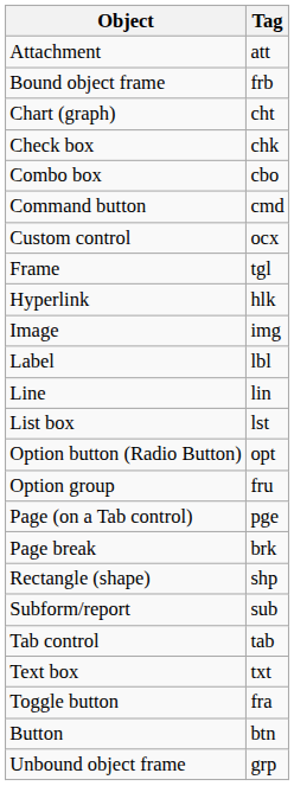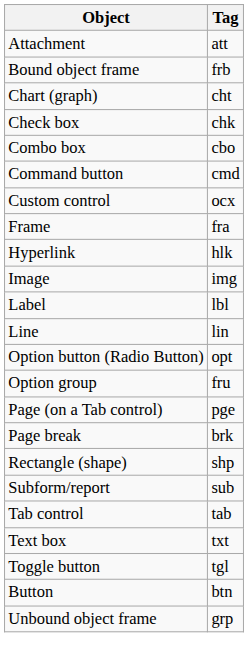 <table class="wikitable">
 <tr>
 <th>Object</th>
 <th>Tag</th>
 </tr>
 <tr>
 <td>Attachment</td>
 <td>att</td>
 </tr>
 <tr>
 <td>Bound object frame</td>
 <td>frb</td>
 </tr>
 <tr>
 <td>Chart (graph)</td>
 <td>cht</td>
 </tr>
 <tr>
 <td>Check box</td>
 <td>chk</td>
 </tr>
 <tr>
 <td>Combo box</td>
 <td>cbo</td>
 </tr>
 <tr>
 <td>Command button</td>
 <td>cmd</td>
 </tr>
 <tr>
 <td>Custom control</td>
 <td>ocx</td>
 </tr>
 <tr>
 <td>Frame</td>
-<td>tgl</td>
+<td>fra</td>
 </tr>
 <tr>
 <td>Hyperlink</td>
 <td>hlk</td>
 </tr>
 <tr>
 <td>Image</td>
 <td>img</td>
 </tr>
 <tr>
 <td>Label</td>
 <td>lbl</td>
 </tr>
 <tr>
 <td>Line</td>
 <td>lin</td>
-</tr>
-<tr>
-<td>List box</td>
-<td>lst</td>
 </tr>
 <tr>
 <td>Option button (Radio Button)</td>
 <td>opt</td>
 </tr>
 <tr>
 <td>Option group</td>
 <td>fru</td>
 </tr>
 <tr>
 <td>Page (on a Tab control)</td>
 <td>pge</td>
 </tr>
 <tr>
 <td>Page break</td>
 <td>brk</td>
 </tr>
 <tr>
 <td>Rectangle (shape)</td>
 <td>shp</td>
 </tr>
 <tr>
 <td>Subform/report</td>
 <td>sub</td>
 </tr>
 <tr>
 <td>Tab control</td>
 <td>tab</td>
 </tr>
 <tr>
 <td>Text box</td>
 <td>txt</td>
 </tr>
 <tr>
 <td>Toggle button</td>
-<td>fra</td>
+<td>tgl</td>
 </tr>
 <tr>
 <td>Button</td>
 <td>btn</td>
 </tr>
 <tr>
 <td>Unbound object frame</td>
 <td>grp</td>
 </tr>
 </table>
